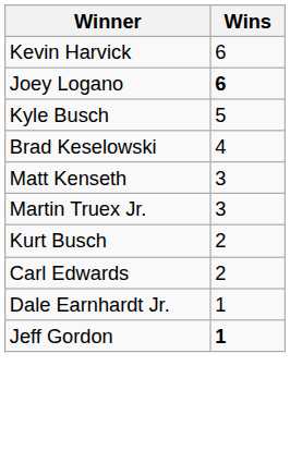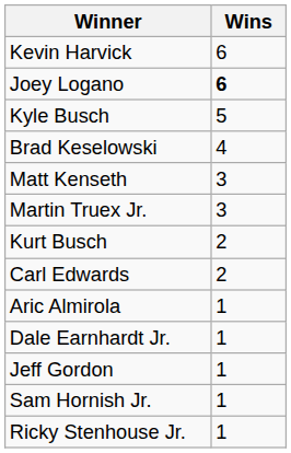 <table class="wikitable" style="font-size:95%">
 <tr>
 <th style="width:150px;">Winner</th>
 <th style="width:50px;">Wins</th>
 </tr>
 <tr>
 <td>Kevin Harvick</td>
 <td>6</td>
 </tr>
 <tr>
 <td>Joey Logano</td>
 <td><strong>6</strong></td>
 </tr>
 <tr>
 <td>Kyle Busch</td>
 <td>5</td>
 </tr>
 <tr>
 <td>Brad Keselowski</td>
 <td>4</td>
 </tr>
 <tr>
 <td>Matt Kenseth</td>
 <td>3</td>
 </tr>
 <tr>
 <td>Martin Truex Jr.</td>
 <td>3</td>
 </tr>
 <tr>
 <td>Kurt Busch</td>
 <td>2</td>
 </tr>
 <tr>
 <td>Carl Edwards</td>
 <td>2</td>
 </tr>
 <tr>
+<td>Aric Almirola</td>
+<td>1</td>
+</tr>
+<tr>
 <td>Dale Earnhardt Jr.</td>
 <td>1</td>
 </tr>
 <tr>
 <td>Jeff Gordon</td>
-<td><strong>1</strong></td>
+<td>1</td>
+</tr>
+<tr>
+<td>Sam Hornish Jr.</td>
+<td>1</td>
+</tr>
+<tr>
+<td>Ricky Stenhouse Jr.</td>
+<td>1</td>
 </tr>
 </table>
